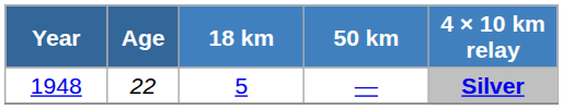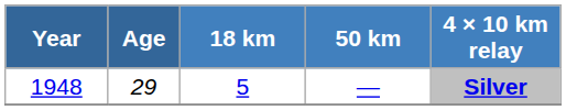 <table class="wikitable" style="font-size:95%; text-align:center; border:grey solid 1px; border-collapse:collapse; background:#ffffff;">
 <tr>
 <th style="background-color:#369; color:white; width:60px;"> Year </th>
 <th style="background-color:#369; color:white; width:40px;"> Age </th>
 <th style="background-color:#4180be; color:white; width:75px;"> 18 km </th>
 <th style="background-color:#4180be; color:white; width:75px;"> 50 km </th>
 <th style="background-color:#4180be; color:white; width:75px;"> 4 × 10 km <br> relay </th>
 </tr>
 <tr>
 <td><a href='#'>1948</a></td>
-<td><em>22</em></td>
+<td><em>29</em></td>
 <td><a href='#'>5</a></td>
 <td><a href='#'>—</a></td>
 <td style="background:silver;"><a href='#'><strong>Silver</strong></a></td>
 </tr>
 <tr>
 </tr>
 </table>
